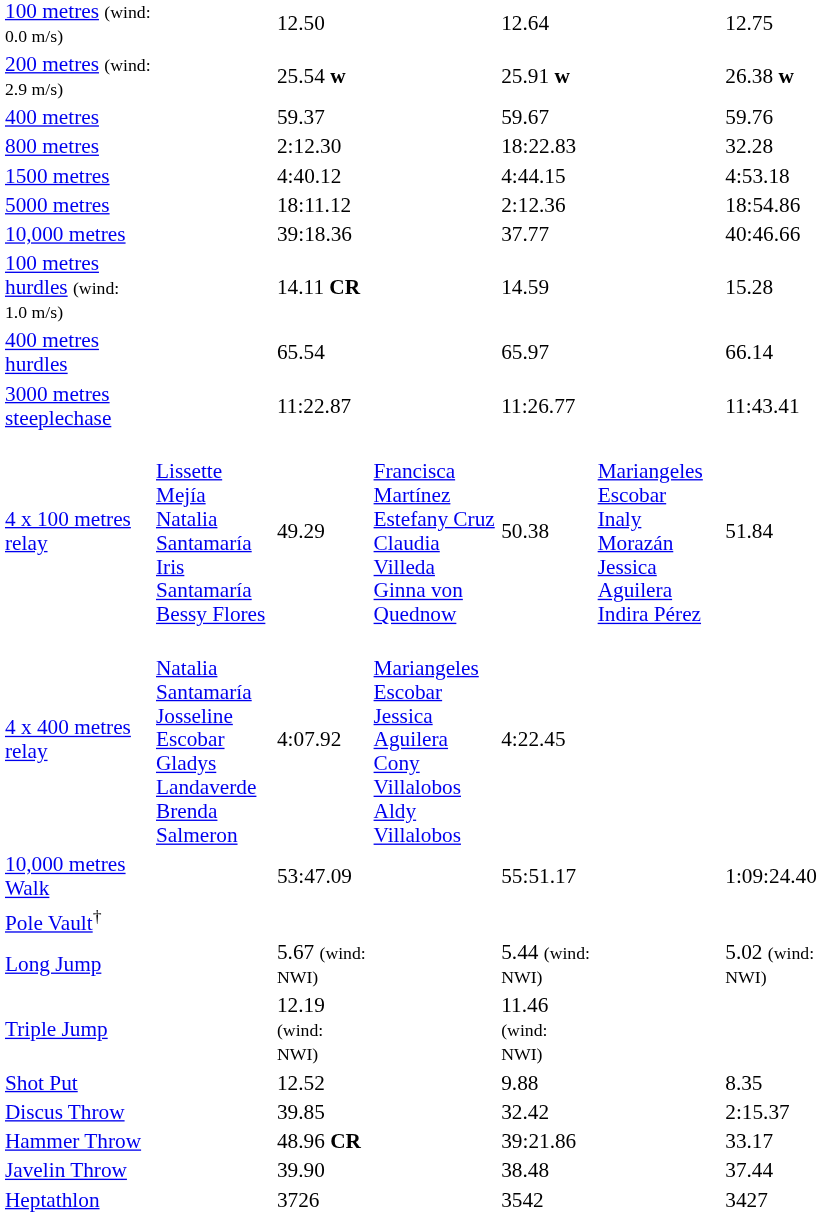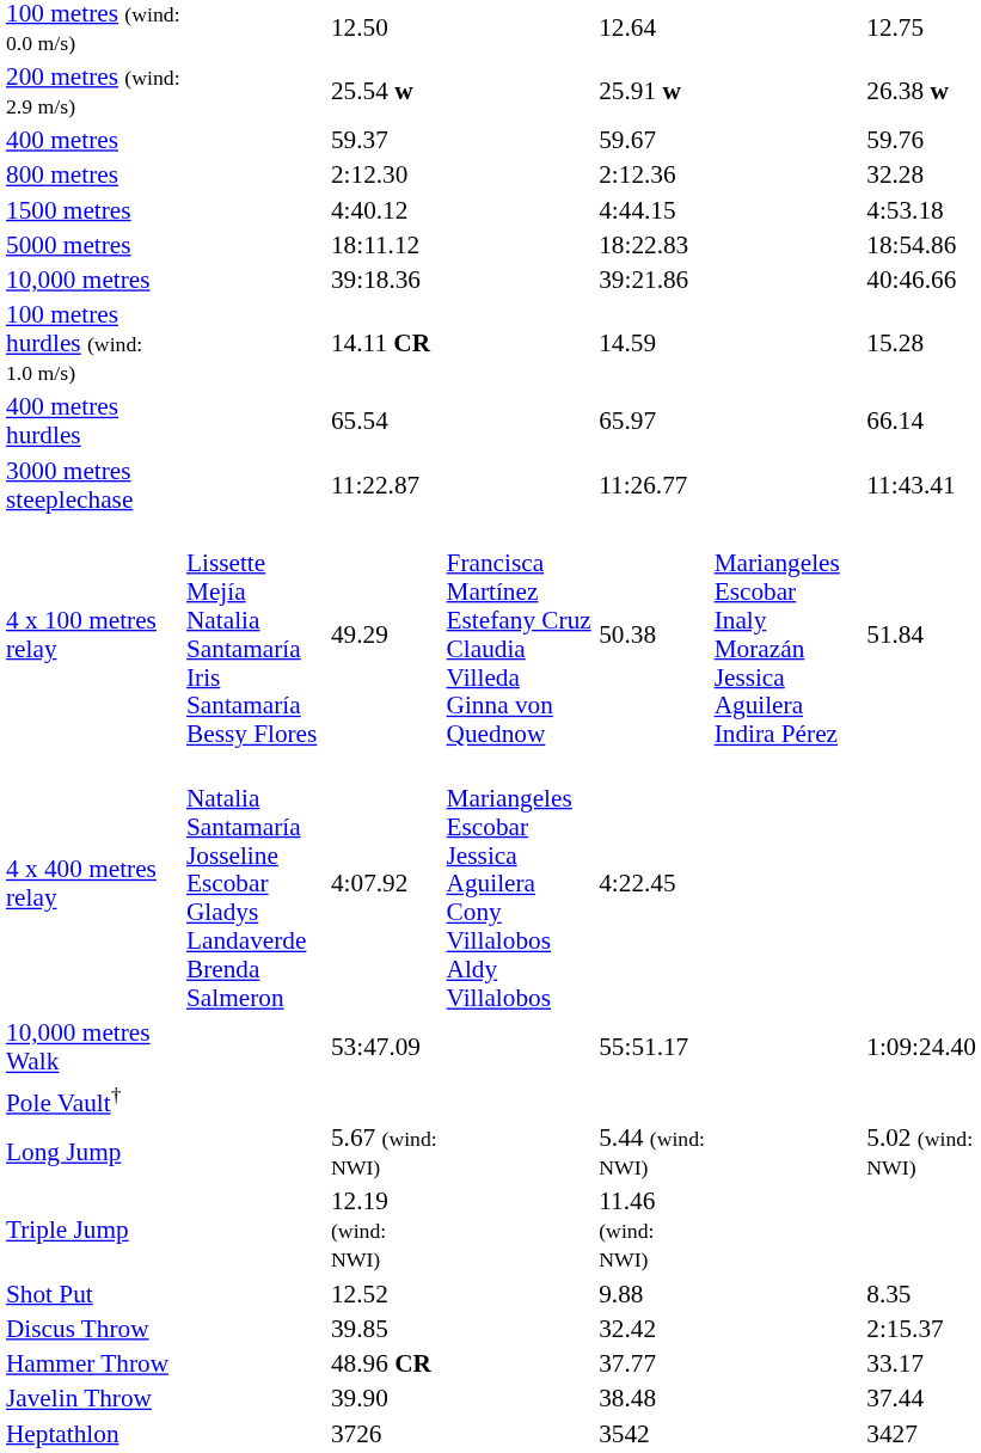 <table>
 <tr>
 <td><a href='#'>100 metres</a> <small>(wind: 0.0 m/s)</small></td>
 <td></td>
 <td>12.50</td>
 <td></td>
 <td>12.64</td>
 <td></td>
 <td>12.75</td>
 </tr>
 <tr>
 <td><a href='#'>200 metres</a> <small>(wind: 2.9 m/s)</small></td>
 <td></td>
 <td>25.54 <strong>w</strong></td>
 <td></td>
 <td>25.91 <strong>w</strong></td>
 <td></td>
 <td>26.38 <strong>w</strong></td>
 </tr>
 <tr>
 <td><a href='#'>400 metres</a></td>
 <td></td>
 <td>59.37</td>
 <td></td>
 <td>59.67</td>
 <td></td>
 <td>59.76</td>
 </tr>
 <tr>
 <td><a href='#'>800 metres</a></td>
 <td></td>
 <td>2:12.30</td>
 <td></td>
-<td>18:22.83</td>
+<td>2:12.36</td>
 <td></td>
 <td>32.28</td>
 </tr>
 <tr>
 <td><a href='#'>1500 metres</a></td>
 <td></td>
 <td>4:40.12</td>
 <td></td>
 <td>4:44.15</td>
 <td></td>
 <td>4:53.18</td>
 </tr>
 <tr>
 <td><a href='#'>5000 metres</a></td>
 <td></td>
 <td>18:11.12</td>
 <td></td>
-<td>2:12.36</td>
+<td>18:22.83</td>
 <td></td>
 <td>18:54.86</td>
 </tr>
 <tr>
 <td><a href='#'>10,000 metres</a></td>
 <td></td>
 <td>39:18.36</td>
 <td></td>
-<td>37.77</td>
+<td>39:21.86</td>
 <td></td>
 <td>40:46.66</td>
 </tr>
 <tr>
 <td><a href='#'>100 metres hurdles</a> <small>(wind: 1.0 m/s)</small></td>
 <td></td>
 <td>14.11 <strong>CR</strong></td>
 <td></td>
 <td>14.59</td>
 <td></td>
 <td>15.28</td>
 </tr>
 <tr>
 <td><a href='#'>400 metres hurdles</a></td>
 <td></td>
 <td>65.54</td>
 <td></td>
 <td>65.97</td>
 <td></td>
 <td>66.14</td>
 </tr>
 <tr>
 <td><a href='#'>3000 metres steeplechase</a></td>
 <td></td>
 <td>11:22.87</td>
 <td></td>
 <td>11:26.77</td>
 <td></td>
 <td>11:43.41</td>
 </tr>
 <tr>
 <td><a href='#'>4 x 100 metres relay</a></td>
 <td> <br> <a href='#'>Lissette Mejía</a> <br> <a href='#'>Natalia Santamaría</a> <br> <a href='#'>Iris Santamaría</a> <br> <a href='#'>Bessy Flores</a></td>
 <td>49.29</td>
 <td> <br> <a href='#'>Francisca Martínez</a> <br> <a href='#'>Estefany Cruz</a> <br> <a href='#'>Claudia Villeda</a> <br> <a href='#'>Ginna von Quednow</a></td>
 <td>50.38</td>
 <td> <br> <a href='#'>Mariangeles Escobar</a> <br> <a href='#'>Inaly Morazán</a> <br> <a href='#'>Jessica Aguilera</a> <br> <a href='#'>Indira Pérez</a></td>
 <td>51.84</td>
 </tr>
 <tr>
 <td><a href='#'>4 x 400 metres relay</a></td>
 <td> <br> <a href='#'>Natalia Santamaría</a> <br> <a href='#'>Josseline Escobar</a> <br> <a href='#'>Gladys Landaverde</a> <br> <a href='#'>Brenda Salmeron</a></td>
 <td>4:07.92</td>
 <td> <br> <a href='#'>Mariangeles Escobar</a> <br> <a href='#'>Jessica Aguilera</a> <br> <a href='#'>Cony Villalobos</a> <br> <a href='#'>Aldy Villalobos</a></td>
 <td>4:22.45</td>
 <td></td>
 <td></td>
 </tr>
 <tr>
 <td><a href='#'>10,000 metres Walk</a></td>
 <td></td>
 <td>53:47.09</td>
 <td></td>
 <td>55:51.17</td>
 <td></td>
 <td>1:09:24.40</td>
 </tr>
 <tr>
 <td><a href='#'>Pole Vault</a><sup>†</sup></td>
 <td></td>
 <td></td>
 <td></td>
 <td></td>
 <td></td>
 <td></td>
 </tr>
 <tr>
 <td><a href='#'>Long Jump</a></td>
 <td></td>
 <td>5.67 <small>(wind: NWI)</small></td>
 <td></td>
 <td>5.44 <small>(wind: NWI)</small></td>
 <td></td>
 <td>5.02 <small>(wind: NWI)</small></td>
 </tr>
 <tr>
 <td><a href='#'>Triple Jump</a></td>
 <td></td>
 <td>12.19 <small>(wind: NWI)</small></td>
 <td></td>
 <td>11.46 <small>(wind: NWI)</small></td>
 <td></td>
 <td></td>
 </tr>
 <tr>
 <td><a href='#'>Shot Put</a></td>
 <td></td>
 <td>12.52</td>
 <td></td>
 <td>9.88</td>
 <td></td>
 <td>8.35</td>
 </tr>
 <tr>
 <td><a href='#'>Discus Throw</a></td>
 <td></td>
 <td>39.85</td>
 <td></td>
 <td>32.42</td>
 <td></td>
 <td>2:15.37</td>
 </tr>
 <tr>
 <td><a href='#'>Hammer Throw</a></td>
 <td></td>
 <td>48.96 <strong>CR</strong></td>
 <td></td>
-<td>39:21.86</td>
+<td>37.77</td>
 <td></td>
 <td>33.17</td>
 </tr>
 <tr>
 <td><a href='#'>Javelin Throw</a></td>
 <td></td>
 <td>39.90</td>
 <td></td>
 <td>38.48</td>
 <td></td>
 <td>37.44</td>
 </tr>
 <tr>
 <td><a href='#'>Heptathlon</a></td>
 <td></td>
 <td>3726</td>
 <td></td>
 <td>3542</td>
 <td></td>
 <td>3427</td>
 </tr>
 </table>
